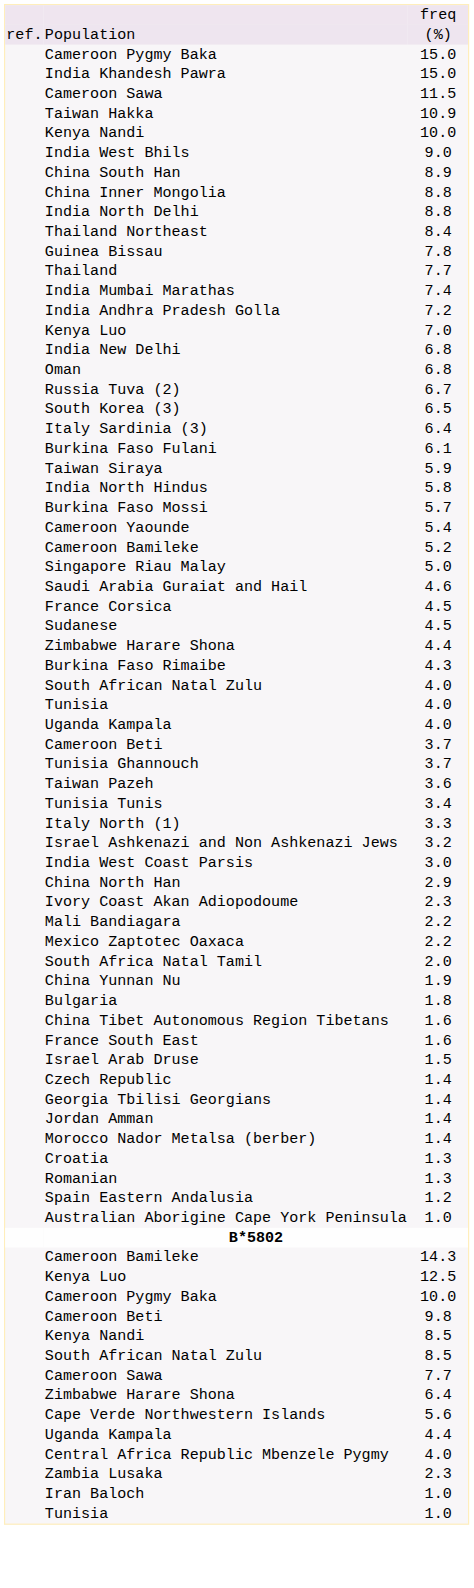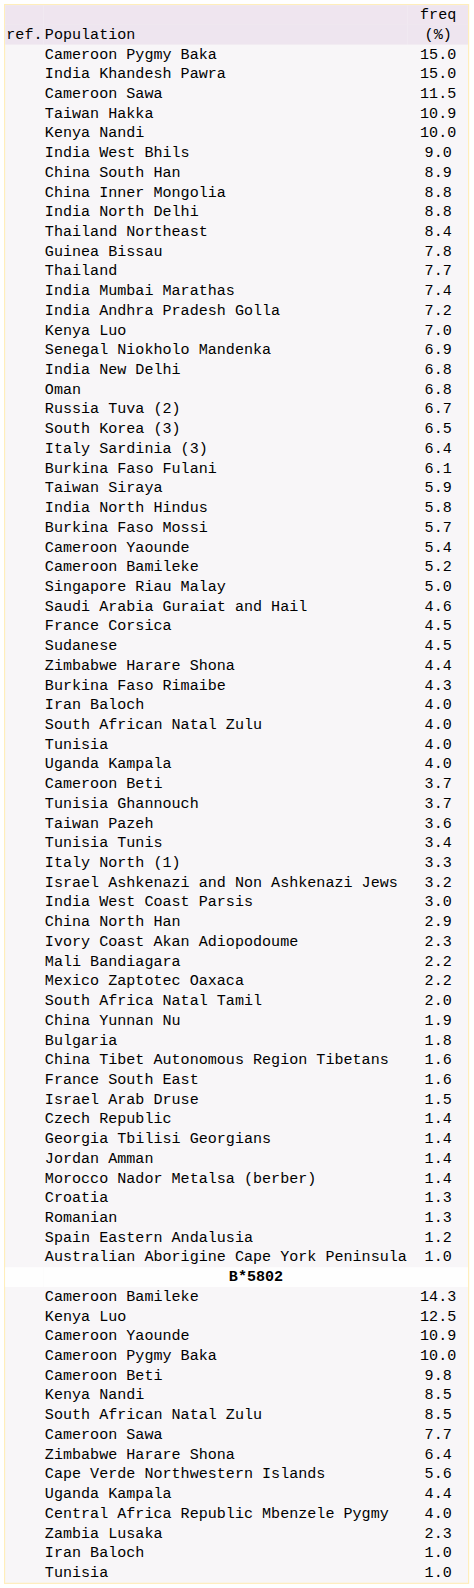 <table border="0" cellspacing="0" cellpadding="1" align="left" style="text-align:center; margin-right: 3em;  border:1px #ffeebb solid; background:#f8f6f8; ">
 <tr style="background:#efe5ef">
 <td></td>
 <td></td>
 <td>freq</td>
 </tr>
 <tr style="background:#eee5ef">
 <td>ref.</td>
 <td align="left">Population</td>
 <td style="width:50px">(%)</td>
 </tr>
 <tr>
 <td></td>
 <td align="left">Cameroon Pygmy Baka</td>
 <td>15.0</td>
 </tr>
 <tr>
 <td></td>
 <td align="left">India Khandesh Pawra</td>
 <td>15.0</td>
 </tr>
 <tr>
 <td></td>
 <td align="left">Cameroon Sawa</td>
 <td>11.5</td>
 </tr>
 <tr>
 <td></td>
 <td align="left">Taiwan Hakka</td>
 <td>10.9</td>
 </tr>
 <tr>
 <td></td>
 <td align="left">Kenya Nandi</td>
 <td>10.0</td>
 </tr>
 <tr>
 <td></td>
 <td align="left">India West Bhils</td>
 <td>9.0</td>
 </tr>
 <tr>
 <td></td>
 <td align="left">China South Han</td>
 <td>8.9</td>
 </tr>
 <tr>
 <td></td>
 <td align="left">China Inner Mongolia</td>
 <td>8.8</td>
 </tr>
 <tr>
 <td></td>
 <td align="left">India North Delhi</td>
 <td>8.8</td>
 </tr>
 <tr>
 <td></td>
 <td align="left">Thailand Northeast</td>
 <td>8.4</td>
 </tr>
 <tr>
 <td></td>
 <td align="left">Guinea Bissau</td>
 <td>7.8</td>
 </tr>
 <tr>
 <td></td>
 <td align="left">Thailand</td>
 <td>7.7</td>
 </tr>
 <tr>
 <td></td>
 <td align="left">India Mumbai Marathas</td>
 <td>7.4</td>
 </tr>
 <tr>
 <td></td>
 <td align="left">India Andhra Pradesh Golla</td>
 <td>7.2</td>
 </tr>
 <tr>
 <td></td>
 <td align="left">Kenya Luo</td>
 <td>7.0</td>
 </tr>
 <tr>
 <td></td>
+<td align="left">Senegal Niokholo Mandenka</td>
+<td>6.9</td>
+</tr>
+<tr>
+<td></td>
 <td align="left">India New Delhi</td>
 <td>6.8</td>
 </tr>
 <tr>
 <td></td>
 <td align="left">Oman</td>
 <td>6.8</td>
 </tr>
 <tr>
 <td></td>
 <td align="left">Russia Tuva (2)</td>
 <td>6.7</td>
 </tr>
 <tr>
 <td></td>
 <td align="left">South Korea (3)</td>
 <td>6.5</td>
 </tr>
 <tr>
 <td></td>
 <td align="left">Italy Sardinia (3)</td>
 <td>6.4</td>
 </tr>
 <tr>
 <td></td>
 <td align="left">Burkina Faso Fulani</td>
 <td>6.1</td>
 </tr>
 <tr>
 <td></td>
 <td align="left">Taiwan Siraya</td>
 <td>5.9</td>
 </tr>
 <tr>
 <td></td>
 <td align="left">India North Hindus</td>
 <td>5.8</td>
 </tr>
 <tr>
 <td></td>
 <td align="left">Burkina Faso Mossi</td>
 <td>5.7</td>
 </tr>
 <tr>
 <td></td>
 <td align="left">Cameroon Yaounde</td>
 <td>5.4</td>
 </tr>
 <tr>
 <td></td>
 <td align="left">Cameroon Bamileke</td>
 <td>5.2</td>
 </tr>
 <tr>
 <td></td>
 <td align="left">Singapore Riau Malay</td>
 <td>5.0</td>
 </tr>
 <tr>
 <td></td>
 <td align="left">Saudi Arabia Guraiat and Hail</td>
 <td>4.6</td>
 </tr>
 <tr>
 <td></td>
 <td align="left">France Corsica</td>
 <td>4.5</td>
 </tr>
 <tr>
 <td></td>
 <td align="left">Sudanese</td>
 <td>4.5</td>
 </tr>
 <tr>
 <td></td>
 <td align="left">Zimbabwe Harare Shona</td>
 <td>4.4</td>
 </tr>
 <tr>
 <td></td>
 <td align="left">Burkina Faso Rimaibe</td>
 <td>4.3</td>
+</tr>
+<tr>
+<td></td>
+<td align="left">Iran Baloch</td>
+<td>4.0</td>
 </tr>
 <tr>
 <td></td>
 <td align="left">South African Natal Zulu</td>
 <td>4.0</td>
 </tr>
 <tr>
 <td></td>
 <td align="left">Tunisia</td>
 <td>4.0</td>
 </tr>
 <tr>
 <td></td>
 <td align="left">Uganda Kampala</td>
 <td>4.0</td>
 </tr>
 <tr>
 <td></td>
 <td align="left">Cameroon Beti</td>
 <td>3.7</td>
 </tr>
 <tr>
 <td></td>
 <td align="left">Tunisia Ghannouch</td>
 <td>3.7</td>
 </tr>
 <tr>
 <td></td>
 <td align="left">Taiwan Pazeh</td>
 <td>3.6</td>
 </tr>
 <tr>
 <td></td>
 <td align="left">Tunisia Tunis</td>
 <td>3.4</td>
 </tr>
 <tr>
 <td></td>
 <td align="left">Italy North (1)</td>
 <td>3.3</td>
 </tr>
 <tr>
 <td></td>
 <td align="left">Israel Ashkenazi and Non Ashkenazi Jews</td>
 <td>3.2</td>
 </tr>
 <tr>
 <td></td>
 <td align="left">India West Coast Parsis</td>
 <td>3.0</td>
 </tr>
 <tr>
 <td></td>
 <td align="left">China North Han</td>
 <td>2.9</td>
 </tr>
 <tr>
 <td></td>
 <td align="left">Ivory Coast Akan Adiopodoume</td>
 <td>2.3</td>
 </tr>
 <tr>
 <td></td>
 <td align="left">Mali Bandiagara</td>
 <td>2.2</td>
 </tr>
 <tr>
 <td></td>
 <td align="left">Mexico Zaptotec Oaxaca</td>
 <td>2.2</td>
 </tr>
 <tr>
 <td></td>
 <td align="left">South Africa Natal Tamil</td>
 <td>2.0</td>
 </tr>
 <tr>
 <td></td>
 <td align="left">China Yunnan Nu</td>
 <td>1.9</td>
 </tr>
 <tr>
 <td></td>
 <td align="left">Bulgaria</td>
 <td>1.8</td>
 </tr>
 <tr>
 <td></td>
 <td align="left">China Tibet Autonomous Region Tibetans</td>
 <td>1.6</td>
 </tr>
 <tr>
 <td></td>
 <td align="left">France South East</td>
 <td>1.6</td>
 </tr>
 <tr>
 <td></td>
 <td align="left">Israel Arab Druse</td>
 <td>1.5</td>
 </tr>
 <tr>
 <td></td>
 <td align="left">Czech Republic</td>
 <td>1.4</td>
 </tr>
 <tr>
 <td></td>
 <td align="left">Georgia Tbilisi Georgians</td>
 <td>1.4</td>
 </tr>
 <tr>
 <td></td>
 <td align="left">Jordan Amman</td>
 <td>1.4</td>
 </tr>
 <tr>
 <td></td>
 <td align="left">Morocco Nador Metalsa (berber)</td>
 <td>1.4</td>
 </tr>
 <tr>
 <td></td>
 <td align="left">Croatia</td>
 <td>1.3</td>
 </tr>
 <tr>
 <td></td>
 <td align="left">Romanian</td>
 <td>1.3</td>
 </tr>
 <tr>
 <td></td>
 <td align="left">Spain Eastern Andalusia</td>
 <td>1.2</td>
 </tr>
 <tr>
 <td></td>
 <td align="left">Australian Aborigine Cape York Peninsula</td>
 <td>1.0</td>
 </tr>
 <tr style="background:#fefefe">
 <td></td>
 <td colspan = 2><strong>B*5802</strong></td>
 </tr>
 <tr>
 <td></td>
 <td align="left">Cameroon Bamileke</td>
 <td>14.3</td>
 </tr>
 <tr>
 <td></td>
 <td align="left">Kenya Luo</td>
 <td>12.5</td>
 </tr>
 <tr>
 <td></td>
+<td align="left">Cameroon Yaounde</td>
+<td>10.9</td>
+</tr>
+<tr>
+<td></td>
 <td align="left">Cameroon Pygmy Baka</td>
 <td>10.0</td>
 </tr>
 <tr>
 <td></td>
 <td align="left">Cameroon Beti</td>
 <td>9.8</td>
 </tr>
 <tr>
 <td></td>
 <td align="left">Kenya Nandi</td>
 <td>8.5</td>
 </tr>
 <tr>
 <td></td>
 <td align="left">South African Natal Zulu</td>
 <td>8.5</td>
 </tr>
 <tr>
 <td></td>
 <td align="left">Cameroon Sawa</td>
 <td>7.7</td>
 </tr>
 <tr>
 <td></td>
 <td align="left">Zimbabwe Harare Shona</td>
 <td>6.4</td>
 </tr>
 <tr>
 <td></td>
 <td align="left">Cape Verde Northwestern Islands</td>
 <td>5.6</td>
 </tr>
 <tr>
 <td></td>
 <td align="left">Uganda Kampala</td>
 <td>4.4</td>
 </tr>
 <tr>
 <td></td>
 <td align="left">Central Africa Republic Mbenzele Pygmy</td>
 <td>4.0</td>
 </tr>
 <tr>
 <td></td>
 <td align="left">Zambia Lusaka</td>
 <td>2.3</td>
 </tr>
 <tr>
 <td></td>
 <td align="left">Iran Baloch</td>
 <td>1.0</td>
 </tr>
 <tr>
 <td></td>
 <td align="left">Tunisia</td>
 <td>1.0</td>
 </tr>
 </table>
